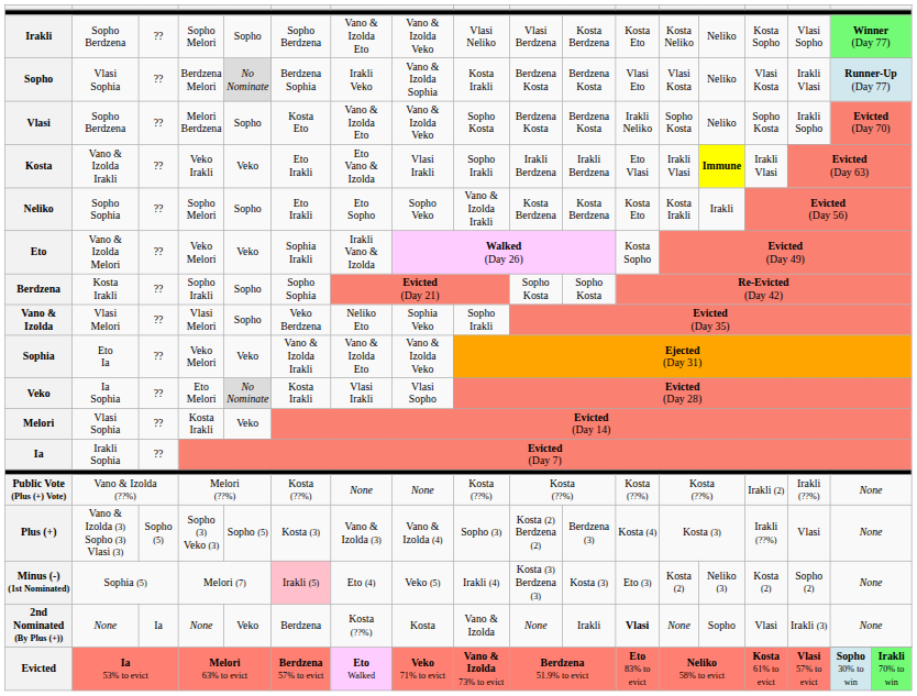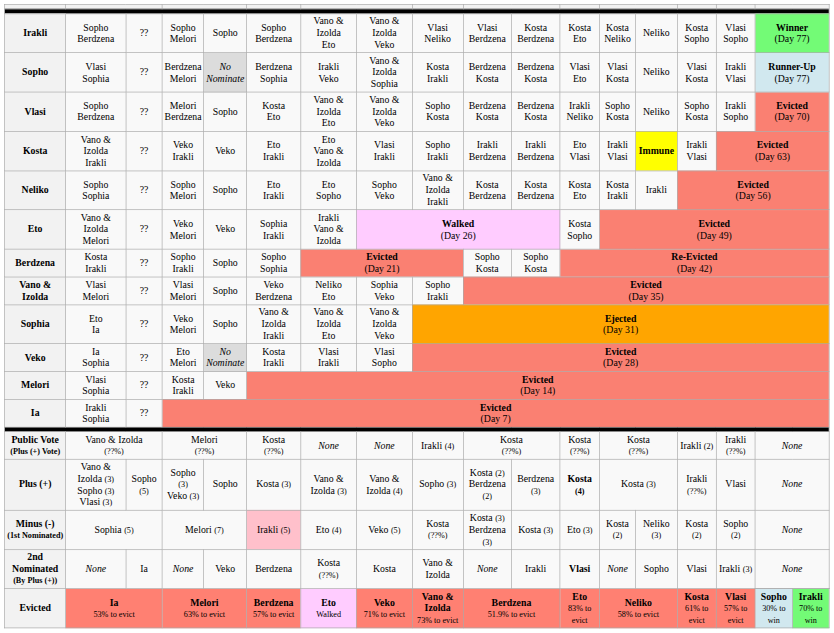 <table class="wikitable" style="font-size:90%; text-align:center; width: 96%; margin-left: auto; margin-right: auto;">
 <tr>
 <th></th>
 <th colspan="2"></th>
 <th colspan="2"></th>
 <th></th>
 <th colspan="2"></th>
 <th></th>
 <th colspan="2"></th>
 <th></th>
 <th colspan="2"></th>
 <th></th>
 <th></th>
 <th colspan=2></th>
 </tr>
 <tr>
 <th style="background:#000000;" colspan="18"></th>
 </tr>
 <tr>
 <th>Irakli</th>
 <td><span>Sopho</span><br><span>Berdzena</span></td>
 <td><span>??</span></td>
 <td><span>Sopho</span><br><span>Melori</span></td>
 <td><span>Sopho</span></td>
 <td><span>Sopho</span><br><span>Berdzena</span></td>
 <td><span>Vano & Izolda</span><br><span>Eto</span></td>
 <td><span>Vano & Izolda</span><br><span>Veko</span></td>
 <td><span>Vlasi</span><br><span>Neliko</span></td>
 <td><span>Vlasi</span><br><span>Berdzena</span></td>
 <td><span>Kosta</span><br><span>Berdzena</span></td>
 <td><span>Kosta</span><br><span>Eto</span></td>
 <td><span>Kosta</span><br><span>Neliko</span></td>
 <td><span>Neliko</span></td>
 <td><span>Kosta</span><br><span>Sopho</span></td>
 <td><span>Vlasi</span><br><span>Sopho</span></td>
 <td style="background:#73FB76" colspan="2"><strong>Winner</strong> <br> (Day 77)</td>
 </tr>
 <tr>
 <th>Sopho</th>
 <td><span>Vlasi</span><br><span>Sophia</span></td>
 <td><span>??</span></td>
 <td><span>Berdzena</span><br><span>Melori</span></td>
 <td style="background:#DCDCDC; text-align:center;"><em>No<br>Nominate</em></td>
 <td><span>Berdzena</span><br><span>Sophia</span></td>
 <td><span>Irakli</span><br><span>Veko</span></td>
 <td><span>Vano & Izolda</span><br><span>Sophia</span></td>
 <td><span>Kosta</span><br><span>Irakli</span></td>
 <td><span>Berdzena</span><br><span>Kosta</span></td>
 <td><span>Berdzena</span><br><span>Kosta</span></td>
 <td><span>Vlasi</span><br><span>Eto</span></td>
 <td><span>Vlasi</span><br><span>Kosta</span></td>
 <td><span>Neliko</span></td>
 <td><span>Vlasi</span><br><span>Kosta</span></td>
 <td><span>Irakli</span><br><span>Vlasi</span></td>
 <td style="background:#D1E8EF" colspan="2"><strong>Runner-Up</strong> <br> (Day 77)</td>
 </tr>
 <tr>
 <th>Vlasi</th>
 <td><span>Sopho</span><br><span>Berdzena</span></td>
 <td><span>??</span></td>
 <td><span>Melori</span><br><span>Berdzena</span></td>
 <td><span>Sopho</span></td>
 <td><span>Kosta</span><br><span>Eto</span></td>
 <td><span>Vano & Izolda</span><br><span>Eto</span></td>
 <td><span>Vano & Izolda</span><br><span>Veko</span></td>
 <td><span>Sopho</span><br><span>Kosta</span></td>
 <td><span>Berdzena</span><br><span>Kosta</span></td>
 <td><span>Berdzena</span><br><span>Kosta</span></td>
 <td><span>Irakli</span><br><span>Neliko</span></td>
 <td><span>Sopho</span><br><span>Kosta</span></td>
 <td><span>Neliko</span></td>
 <td><span>Sopho</span><br><span>Kosta</span></td>
 <td><span>Irakli</span><br><span>Sopho</span></td>
 <td style="background:salmon; text-align:center;" colspan="2"><strong>Evicted</strong> <br> (Day 70)</td>
 </tr>
 <tr>
 <th>Kosta</th>
 <td><span>Vano & Izolda</span><br><span>Irakli</span></td>
 <td><span>??</span></td>
 <td><span>Veko</span><br><span>Irakli</span></td>
 <td><span>Veko</span></td>
 <td><span>Eto</span><br><span>Irakli</span></td>
 <td><span>Eto</span><br><span>Vano & Izolda</span></td>
 <td><span>Vlasi</span><br><span>Irakli</span></td>
 <td><span>Sopho</span><br><span>Irakli</span></td>
 <td><span>Irakli</span><br><span>Berdzena</span></td>
 <td><span>Irakli</span><br><span>Berdzena</span></td>
 <td><span>Eto</span><br><span>Vlasi</span></td>
 <td><span>Irakli</span><br><span>Vlasi</span></td>
 <td style="background:yellow; text-align:center;"><strong>Immune</strong></td>
 <td><span>Irakli</span><br><span>Vlasi</span></td>
 <td style="background:salmon; text-align:center;" colspan="3"><strong>Evicted</strong> <br> (Day 63)</td>
 </tr>
 <tr>
 <th>Neliko</th>
 <td><span>Sopho</span><br><span>Sophia</span></td>
 <td><span>??</span></td>
 <td><span>Sopho</span><br><span>Melori</span></td>
 <td><span>Sopho</span></td>
 <td><span>Eto</span><br><span>Irakli</span></td>
 <td><span>Eto</span><br><span>Sopho</span></td>
 <td><span>Sopho</span><br><span>Veko</span></td>
 <td><span>Vano & Izolda</span><br><span>Irakli</span></td>
 <td><span>Kosta</span><br><span>Berdzena</span></td>
 <td><span>Kosta</span><br><span>Berdzena</span></td>
 <td><span>Kosta</span><br><span>Eto</span></td>
 <td><span>Kosta</span><br><span>Irakli</span></td>
 <td><span>Irakli</span></td>
 <td style="background:salmon; text-align:center;" colspan="4"><strong>Evicted</strong> <br> (Day 56)</td>
 </tr>
 <tr>
 <th>Eto</th>
 <td><span>Vano & Izolda</span><br><span>Melori</span></td>
 <td><span>??</span></td>
 <td><span>Veko</span><br><span>Melori</span></td>
 <td><span>Veko</span></td>
 <td><span>Sophia</span><br><span>Irakli</span></td>
 <td><span>Irakli</span><br><span>Vano & Izolda</span></td>
 <td style="background:#fcf; text-align:center;" colspan="4"><strong>Walked</strong> <br> (Day 26)</td>
 <td><span>Kosta</span><br><span>Sopho</span></td>
 <td style="background:salmon; text-align:center;" colspan="6"><strong>Evicted</strong> <br> (Day 49)</td>
 </tr>
 <tr>
 <th>Berdzena</th>
 <td><span>Kosta</span><br><span>Irakli</span></td>
 <td><span>??</span></td>
 <td><span>Sopho</span><br><span>Irakli</span></td>
 <td><span>Sopho</span></td>
 <td><span>Sopho</span><br><span>Sophia</span></td>
 <td style="background:salmon; text-align:center;" colspan="3"><strong>Evicted</strong> <br> (Day 21)</td>
 <td><span>Sopho</span><br><span>Kosta</span></td>
 <td><span>Sopho</span><br><span>Kosta</span></td>
 <td style="background:salmon; text-align:center;" colspan="7"><strong>Re-Evicted</strong> <br> (Day 42)</td>
 </tr>
 <tr>
 <th>Vano & Izolda</th>
 <td><span>Vlasi</span><br><span>Melori</span></td>
 <td><span>??</span></td>
 <td><span>Vlasi</span><br><span>Melori</span></td>
 <td><span>Sopho</span></td>
 <td><span>Veko</span><br><span>Berdzena</span></td>
 <td><span>Neliko</span><br><span>Eto</span></td>
 <td><span>Sophia</span><br><span>Veko</span></td>
 <td><span>Sopho</span><br><span>Irakli</span></td>
 <td style="background:salmon; text-align:center;" colspan="9"><strong>Evicted</strong> <br> (Day 35)</td>
 </tr>
 <tr>
 <th>Sophia</th>
 <td><span>Eto</span><br><span>Ia</span></td>
 <td><span>??</span></td>
 <td><span>Veko</span><br><span>Melori</span></td>
-<td><span>Veko</span></td>
+<td><span>Sopho</span></td>
 <td><span>Vano & Izolda</span><br><span>Irakli</span></td>
 <td><span>Vano & Izolda</span><br><span>Eto</span></td>
 <td><span>Vano & Izolda</span><br><span>Veko</span></td>
 <td style="background:orange; text-align:center;" colspan="10"><strong>Ejected</strong> <br> (Day 31)</td>
 </tr>
 <tr>
 <th>Veko</th>
 <td><span>Ia</span><br><span>Sophia</span></td>
 <td><span>??</span></td>
 <td><span>Eto</span><br><span>Melori</span></td>
 <td style="background:#DCDCDC; text-align:center;"><em>No<br>Nominate</em></td>
 <td><span>Kosta</span><br><span>Irakli</span></td>
 <td><span>Vlasi</span><br><span>Irakli</span></td>
 <td><span>Vlasi</span><br><span>Sopho</span></td>
 <td style="background:salmon; text-align:center;" colspan="10"><strong>Evicted</strong> <br> (Day 28)</td>
 </tr>
 <tr>
 <th>Melori</th>
 <td><span>Vlasi</span><br><span>Sophia</span></td>
 <td><span>??</span></td>
 <td><span>Kosta</span><br><span>Irakli</span></td>
 <td><span>Veko</span></td>
 <td style="background:salmon; text-align:center;" colspan="13"><strong>Evicted</strong> <br> (Day 14)</td>
 </tr>
 <tr>
 <th>Ia</th>
 <td><span>Irakli</span><br><span>Sophia</span></td>
 <td><span>??</span></td>
 <td style="background:salmon; text-align:center;" colspan="15"><strong>Evicted</strong> <br> (Day 7)</td>
 </tr>
 <tr>
 <th style="background:#000000;" colspan="18"></th>
 </tr>
 <tr>
 <th>Public Vote<br><small>(Plus (+) Vote)</small></th>
 <td colspan="2">Vano & Izolda<br><small>(??%)</small></td>
 <td colspan="2">Melori<br><small>(??%)</small></td>
 <td>Kosta<br><small>(??%)</small></td>
 <td><em>None</em></td>
 <td><em>None</em></td>
-<td>Kosta<br><small>(??%)</small></td>
+<td><span>Irakli <small>(4)</small></span></td>
 <td colspan="2">Kosta<br><small>(??%)</small></td>
 <td>Kosta<br><small>(??%)</small></td>
 <td colspan="2">Kosta<br><small>(??%)</small></td>
 <td><span>Irakli <small>(2)</small></span></td>
 <td>Irakli<br><small>(??%)</small></td>
 <td colspan=2><em>None</em></td>
 </tr>
 <tr>
 <th>Plus (+)</th>
 <td><span>Vano & Izolda <small>(3)</small></span><br><span>Sopho <small>(3)</small></span><br><span>Vlasi <small>(3)</small></span></td>
 <td><span>Sopho <small>(5)</small></span></td>
 <td><span>Sopho <small>(3)</small></span><br><span>Veko <small>(3)</small></span></td>
-<td><span>Sopho <small>(5)</small></span></td>
+<td><span>Sopho</span></td>
 <td><span>Kosta <small>(3)</small></span></td>
 <td><span>Vano & Izolda <small>(3)</small></span></td>
 <td><span>Vano & Izolda <small>(4)</small></span></td>
 <td><span>Sopho <small>(3)</small></span></td>
 <td><span>Kosta <small>(2)</small></span><br><span>Berdzena <small>(2)</small></span></td>
 <td><span>Berdzena <small>(3)</small></span></td>
-<td><span>Kosta <small>(4)</small></span></td>
+<td><strong><span>Kosta <small>(4)</small></span></strong></td>
 <td colspan="2"><span>Kosta <small>(3)</small></span></td>
 <td>Irakli<br><small>(??%)</small></td>
 <td>Vlasi</td>
 <td colspan=2><em>None</em></td>
 </tr>
 <tr>
 <th>Minus (-)<br><small>(1st Nominated)</small></th>
 <td colspan="2"><span>Sophia <small>(5)</small></span></td>
 <td colspan="2"><span>Melori <small>(7)</small></span></td>
 <td style="background: pink;"><span>Irakli <small>(5)</small></span></td>
 <td><span>Eto <small>(4)</small></span></td>
 <td><span>Veko <small>(5)</small></span></td>
-<td><span>Irakli <small>(4)</small></span></td>
+<td>Kosta<br><small>(??%)</small></td>
 <td><span>Kosta <small>(3)</small></span><br><span>Berdzena <small>(3)</small></span></td>
 <td><span>Kosta <small>(3)</small></span></td>
 <td><span>Eto <small>(3)</small></span></td>
 <td><span>Kosta <small>(2)</small></span></td>
 <td><span>Neliko <small>(3)</small></span></td>
 <td><span>Kosta <small>(2)</small></span></td>
 <td><span>Sopho <small>(2)</small></span></td>
 <td colspan=2><em>None</em></td>
 </tr>
 <tr>
 <th>2nd Nominated<br><small>(By Plus (+))</small></th>
 <td><em>None</em></td>
 <td>Ia</td>
 <td><em>None</em></td>
 <td><span>Veko</span></td>
 <td>Berdzena</td>
 <td>Kosta<br><small>(??%)</small></td>
 <td>Kosta</td>
 <td>Vano & Izolda</td>
 <td><em>None</em></td>
 <td>Irakli</td>
 <td><strong>Vlasi</strong></td>
 <td><em>None</em></td>
 <td>Sopho</td>
 <td>Vlasi</td>
 <td><span>Irakli <small>(3)</small></span></td>
 <td colspan=2><em>None</em></td>
 </tr>
 <tr>
 <th rowspan="4">Evicted</th>
 <td rowspan="4" style="background:#FF8072" colspan="2"><strong>Ia</strong><br><small>53% to evict</small></td>
 <td rowspan="4" style="background:#FF8072" colspan="2"><strong>Melori</strong><br><small>63% to evict</small></td>
 <td rowspan="4" style="background:#FF8072"><strong>Berdzena</strong><br><small>57% to evict</small></td>
 <td rowspan="4" style="background:#fcf"><strong>Eto</strong><br><small>Walked</small></td>
 <td rowspan="4" style="background:#FF8072"><strong>Veko</strong><br><small>71% to evict</small></td>
 <td rowspan="4" style="background:#FF8072"><strong>Vano & Izolda</strong><br><small>73% to evict</small></td>
 <td rowspan="4" style="background:#FF8072" colspan="2"><strong>Berdzena</strong><br><small>51.9% to evict</small></td>
 <td rowspan="4" style="background:#FF8072"><strong>Eto</strong><br><small>83% to evict</small></td>
 <td rowspan="4" style="background:#FF8072" colspan="2"><strong>Neliko</strong><br><small>58% to evict</small></td>
 <td rowspan="4" style="background:#FF8072"><strong>Kosta</strong><br><small>61% to evict</small></td>
 <td rowspan="4" style="background:#FF8072"><strong>Vlasi</strong><br><small>57% to evict</small></td>
 </tr>
 <tr>
 <td rowspan="2" style="background:#D1E8EF"><strong>Sopho</strong><br><small>30% to win</small></td>
 <td rowspan="2" style="background:#73FB76"><strong>Irakli</strong><br><small>70% to win</small></td>
 </tr>
 <tr>
 </tr>
 </table>
